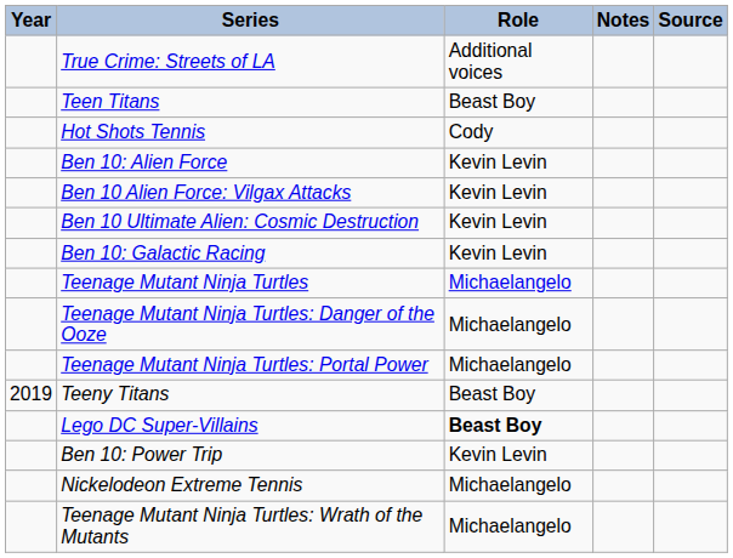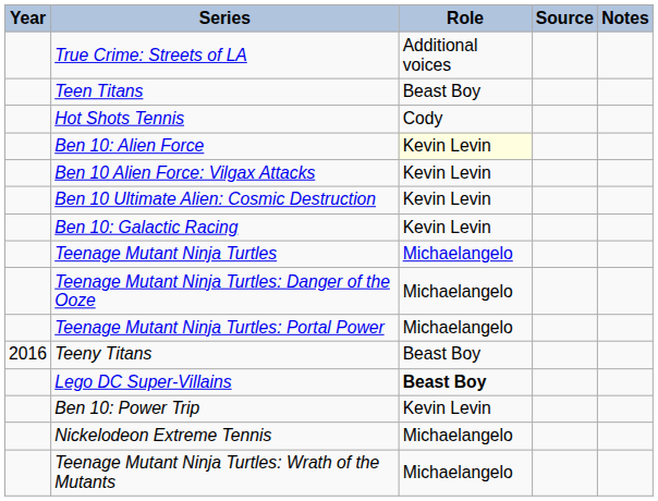 <table class="wikitable sortable plainrowheaders" style="width=95%;  font-size: 100%;">
 <tr>
 <th style="background:#b0c4de;">Year</th>
 <th style="background:#b0c4de;">Series</th>
 <th style="background:#b0c4de;">Role</th>
+<th style="background:#b0c4de;" class="unsortable">Source</th>
 <th style="background:#b0c4de;" class="unsortable">Notes</th>
-<th style="background:#b0c4de;" class="unsortable">Source</th>
 </tr>
 <tr>
 <td></td>
 <td><em><a href='#'>True Crime: Streets of LA</a></em></td>
 <td>Additional voices</td>
 <td></td>
 <td></td>
 </tr>
 <tr>
 <td></td>
 <td><em><a href='#'>Teen Titans</a></em></td>
 <td>Beast Boy</td>
 <td></td>
 <td></td>
 </tr>
 <tr>
 <td></td>
 <td><em><a href='#'>Hot Shots Tennis</a></em></td>
 <td>Cody</td>
 <td></td>
 <td></td>
 </tr>
 <tr>
 <td></td>
 <td><em><a href='#'>Ben 10: Alien Force</a></em></td>
-<td>Kevin Levin</td>
+<td style="background: lightyellow;">Kevin Levin</td>
 <td></td>
 <td></td>
 </tr>
 <tr>
 <td></td>
 <td><em><a href='#'>Ben 10 Alien Force: Vilgax Attacks</a></em></td>
 <td>Kevin Levin</td>
 <td></td>
 <td></td>
 </tr>
 <tr>
 <td></td>
 <td><em><a href='#'>Ben 10 Ultimate Alien: Cosmic Destruction</a></em></td>
 <td>Kevin Levin</td>
 <td></td>
 <td></td>
 </tr>
 <tr>
 <td></td>
 <td><em><a href='#'>Ben 10: Galactic Racing</a></em></td>
 <td>Kevin Levin</td>
 <td></td>
 <td></td>
 </tr>
 <tr>
 <td></td>
 <td><em><a href='#'>Teenage Mutant Ninja Turtles</a></em></td>
 <td><a href='#'>Michaelangelo</a></td>
 <td></td>
 <td></td>
 </tr>
 <tr>
 <td></td>
 <td><em><a href='#'>Teenage Mutant Ninja Turtles: Danger of the Ooze</a></em></td>
 <td>Michaelangelo</td>
 <td></td>
 <td></td>
 </tr>
 <tr>
 <td></td>
 <td><em><a href='#'>Teenage Mutant Ninja Turtles: Portal Power</a></em></td>
 <td>Michaelangelo</td>
 <td></td>
 <td></td>
 </tr>
 <tr>
-<td>2019</td>
+<td>2016</td>
 <td><em>Teeny Titans</em></td>
 <td>Beast Boy</td>
 <td></td>
 <td></td>
 </tr>
 <tr>
 <td></td>
 <td><em><a href='#'>Lego DC Super-Villains</a></em></td>
 <td><strong>Beast Boy</strong></td>
 <td></td>
 <td></td>
 </tr>
 <tr>
 <td></td>
 <td><em>Ben 10: Power Trip</em></td>
 <td>Kevin Levin</td>
 <td></td>
 <td></td>
 </tr>
 <tr>
 <td></td>
 <td><em>Nickelodeon Extreme Tennis</em></td>
 <td>Michaelangelo</td>
 <td></td>
 <td></td>
 </tr>
 <tr>
 <td></td>
 <td><em>Teenage Mutant Ninja Turtles: Wrath of the Mutants</em></td>
 <td>Michaelangelo</td>
 <td></td>
 <td></td>
 </tr>
 </table>
